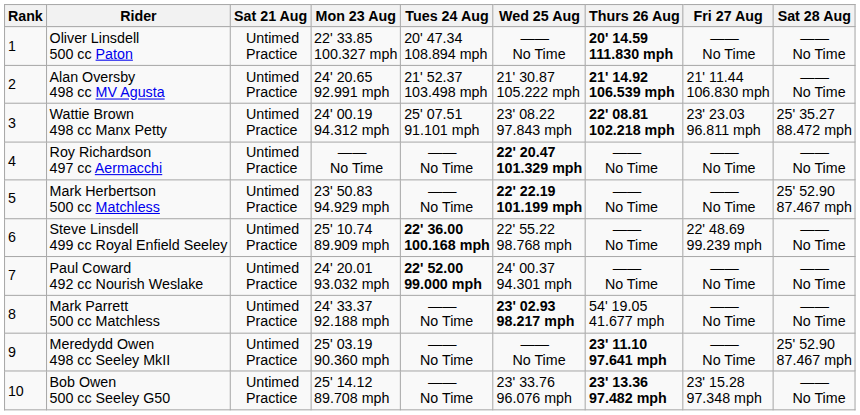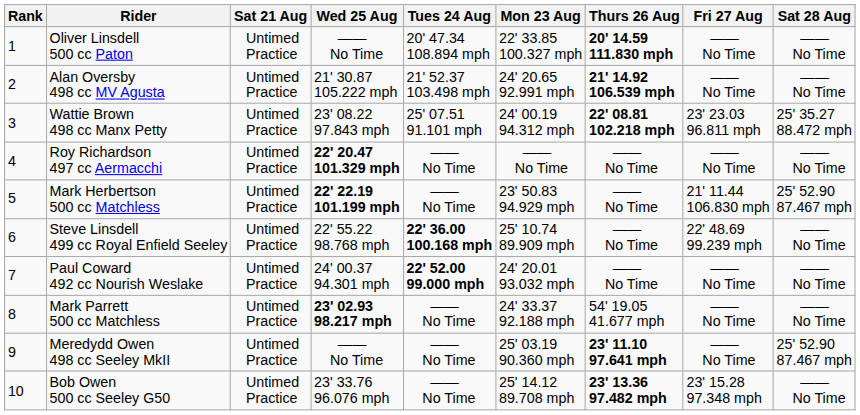 <table class="wikitable" style="font-size: 85%;">
 <tr style="background:#efefef;">
 <th>Rank</th>
 <th>Rider</th>
 <th>Sat 21 Aug</th>
+<th>Wed 25 Aug</th>
+<th>Tues 24 Aug</th>
 <th>Mon 23 Aug</th>
-<th>Tues 24 Aug</th>
-<th>Wed 25 Aug</th>
 <th>Thurs 26 Aug</th>
 <th>Fri 27 Aug</th>
 <th>Sat 28 Aug</th>
 </tr>
 <tr>
 <td>1</td>
 <td> Oliver Linsdell<br> 500 cc <a href='#'>Paton</a></td>
 <td>   Untimed<br>   Practice</td>
+<td>      ——<br>    No Time</td>
+<td>20' 47.34 <br> 108.894 mph</td>
 <td>22' 33.85 <br> 100.327 mph</td>
-<td>20' 47.34 <br> 108.894 mph</td>
-<td>      ——<br>    No Time</td>
 <td><strong>20' 14.59 <br> 111.830 mph</strong></td>
 <td>      ——<br>    No Time</td>
 <td>      ——<br>    No Time</td>
 </tr>
 <tr>
 <td>2</td>
 <td> Alan Oversby<br> 498 cc <a href='#'>MV Agusta</a></td>
 <td>   Untimed<br>   Practice</td>
+<td>21' 30.87 <br> 105.222 mph</td>
+<td>21' 52.37 <br> 103.498 mph</td>
 <td>24' 20.65 <br> 92.991 mph</td>
-<td>21' 52.37 <br> 103.498 mph</td>
-<td>21' 30.87 <br> 105.222 mph</td>
 <td><strong>21' 14.92 <br> 106.539 mph</strong></td>
-<td>21' 11.44 <br> 106.830 mph</td>
+<td>      ——<br>    No Time</td>
 <td>      ——<br>    No Time</td>
 </tr>
 <tr>
 <td>3</td>
 <td> Wattie Brown<br> 498 cc Manx Petty</td>
 <td>   Untimed<br>   Practice</td>
+<td>23' 08.22 <br> 97.843 mph</td>
+<td>25' 07.51 <br> 91.101 mph</td>
 <td>24' 00.19 <br> 94.312 mph</td>
-<td>25' 07.51 <br> 91.101 mph</td>
-<td>23' 08.22 <br> 97.843 mph</td>
 <td><strong>22' 08.81 <br> 102.218 mph</strong></td>
 <td>23' 23.03 <br> 96.811 mph</td>
 <td>25' 35.27 <br> 88.472 mph</td>
 </tr>
 <tr>
 <td>4</td>
 <td> Roy Richardson<br> 497 cc <a href='#'>Aermacchi</a></td>
 <td>   Untimed<br>   Practice</td>
+<td><strong>22' 20.47 <br> 101.329 mph</strong></td>
 <td>      ——<br>    No Time</td>
 <td>      ——<br>    No Time</td>
-<td><strong>22' 20.47 <br> 101.329 mph</strong></td>
 <td>      ——<br>    No Time</td>
 <td>      ——<br>    No Time</td>
 <td>      ——<br>    No Time</td>
 </tr>
 <tr>
 <td>5</td>
 <td> Mark Herbertson<br> 500 cc <a href='#'>Matchless</a></td>
 <td>   Untimed<br>   Practice</td>
+<td><strong>22' 22.19 <br> 101.199 mph</strong></td>
+<td>      ——<br>    No Time</td>
 <td>23' 50.83 <br> 94.929 mph</td>
 <td>      ——<br>    No Time</td>
-<td><strong>22' 22.19 <br> 101.199 mph</strong></td>
-<td>      ——<br>    No Time</td>
-<td>      ——<br>    No Time</td>
+<td>21' 11.44 <br> 106.830 mph</td>
 <td>25' 52.90 <br> 87.467 mph</td>
 </tr>
 <tr>
 <td>6</td>
 <td> Steve Linsdell<br> 499 cc Royal Enfield Seeley</td>
 <td>   Untimed<br>   Practice</td>
+<td>22' 55.22 <br> 98.768 mph</td>
+<td><strong>22' 36.00 <br> 100.168 mph</strong></td>
 <td>25' 10.74 <br> 89.909 mph</td>
-<td><strong>22' 36.00 <br> 100.168 mph</strong></td>
-<td>22' 55.22 <br> 98.768 mph</td>
 <td>      ——<br>    No Time</td>
 <td>22' 48.69 <br> 99.239 mph</td>
 <td>      ——<br>    No Time</td>
 </tr>
 <tr>
 <td>7</td>
 <td> Paul Coward<br> 492 cc Nourish Weslake</td>
 <td>   Untimed<br>   Practice</td>
+<td>24' 00.37 <br> 94.301 mph</td>
+<td><strong>22' 52.00 <br> 99.000 mph</strong></td>
 <td>24' 20.01 <br> 93.032 mph</td>
-<td><strong>22' 52.00 <br> 99.000 mph</strong></td>
-<td>24' 00.37 <br> 94.301 mph</td>
 <td>      ——<br>    No Time</td>
 <td>      ——<br>    No Time</td>
 <td>      ——<br>    No Time</td>
 </tr>
 <tr>
 <td>8</td>
 <td> Mark Parrett<br> 500 cc Matchless</td>
 <td>   Untimed<br>   Practice</td>
+<td><strong>23' 02.93 <br> 98.217 mph</strong></td>
+<td>      ——<br>    No Time</td>
 <td>24' 33.37 <br> 92.188 mph</td>
-<td>      ——<br>    No Time</td>
-<td><strong>23' 02.93 <br> 98.217 mph</strong></td>
 <td>54' 19.05 <br> 41.677 mph</td>
 <td>      ——<br>    No Time</td>
 <td>      ——<br>    No Time</td>
 </tr>
 <tr>
 <td>9</td>
 <td> Meredydd Owen<br> 498 cc Seeley MkII</td>
 <td>   Untimed<br>   Practice</td>
-<td>25' 03.19 <br> 90.360 mph</td>
 <td>      ——<br>    No Time</td>
 <td>      ——<br>    No Time</td>
+<td>25' 03.19 <br> 90.360 mph</td>
 <td><strong>23' 11.10 <br> 97.641 mph</strong></td>
 <td>      ——<br>    No Time</td>
 <td>25' 52.90 <br> 87.467 mph</td>
 </tr>
 <tr>
 <td>10</td>
 <td> Bob Owen<br> 500 cc Seeley G50</td>
 <td>   Untimed<br>   Practice</td>
+<td>23' 33.76 <br> 96.076 mph</td>
+<td>      ——<br>    No Time</td>
 <td>25' 14.12 <br> 89.708 mph</td>
-<td>      ——<br>    No Time</td>
-<td>23' 33.76 <br> 96.076 mph</td>
 <td><strong>23' 13.36 <br> 97.482 mph</strong></td>
 <td>23' 15.28 <br> 97.348 mph</td>
 <td>      ——<br>    No Time</td>
 </tr>
 </table>
